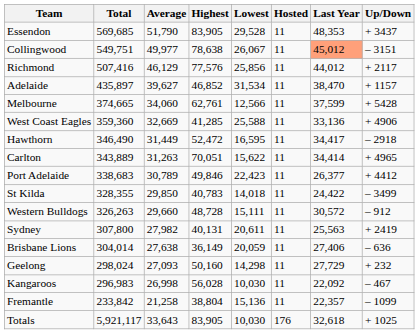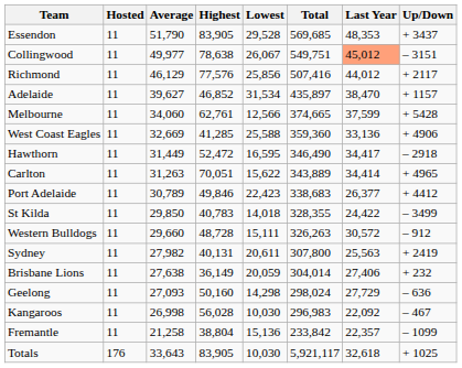 <table class="wikitable sortable">
 <tr>
 <th>Team</th>
-<th>Total</th>
+<th>Hosted</th>
 <th>Average</th>
 <th>Highest</th>
 <th>Lowest</th>
-<th>Hosted</th>
+<th>Total</th>
 <th>Last Year</th>
 <th>Up/Down</th>
 </tr>
 <tr>
 <td>Essendon</td>
-<td>569,685</td>
+<td>11</td>
 <td>51,790</td>
 <td>83,905</td>
 <td>29,528</td>
-<td>11</td>
+<td>569,685</td>
 <td>48,353</td>
 <td>+ 3437</td>
 </tr>
 <tr>
 <td>Collingwood</td>
-<td>549,751</td>
+<td>11</td>
 <td>49,977</td>
 <td>78,638</td>
 <td>26,067</td>
-<td>11</td>
+<td>549,751</td>
 <td style="background: lightsalmon;">45,012</td>
 <td>– 3151</td>
 </tr>
 <tr>
 <td>Richmond</td>
-<td>507,416</td>
+<td>11</td>
 <td>46,129</td>
 <td>77,576</td>
 <td>25,856</td>
-<td>11</td>
+<td>507,416</td>
 <td>44,012</td>
 <td>+ 2117</td>
 </tr>
 <tr>
 <td>Adelaide</td>
-<td>435,897</td>
+<td>11</td>
 <td>39,627</td>
 <td>46,852</td>
 <td>31,534</td>
-<td>11</td>
+<td>435,897</td>
 <td>38,470</td>
 <td>+ 1157</td>
 </tr>
 <tr>
 <td>Melbourne</td>
-<td>374,665</td>
+<td>11</td>
 <td>34,060</td>
 <td>62,761</td>
 <td>12,566</td>
-<td>11</td>
+<td>374,665</td>
 <td>37,599</td>
 <td>+ 5428</td>
 </tr>
 <tr>
 <td>West Coast Eagles</td>
-<td>359,360</td>
+<td>11</td>
 <td>32,669</td>
 <td>41,285</td>
 <td>25,588</td>
-<td>11</td>
+<td>359,360</td>
 <td>33,136</td>
 <td>+ 4906</td>
 </tr>
 <tr>
 <td>Hawthorn</td>
-<td>346,490</td>
+<td>11</td>
 <td>31,449</td>
 <td>52,472</td>
 <td>16,595</td>
-<td>11</td>
+<td>346,490</td>
 <td>34,417</td>
 <td>– 2918</td>
 </tr>
 <tr>
 <td>Carlton</td>
-<td>343,889</td>
+<td>11</td>
 <td>31,263</td>
 <td>70,051</td>
 <td>15,622</td>
-<td>11</td>
+<td>343,889</td>
 <td>34,414</td>
 <td>+ 4965</td>
 </tr>
 <tr>
 <td>Port Adelaide</td>
-<td>338,683</td>
+<td>11</td>
 <td>30,789</td>
 <td>49,846</td>
 <td>22,423</td>
-<td>11</td>
+<td>338,683</td>
 <td>26,377</td>
 <td>+ 4412</td>
 </tr>
 <tr>
 <td>St Kilda</td>
-<td>328,355</td>
+<td>11</td>
 <td>29,850</td>
 <td>40,783</td>
 <td>14,018</td>
-<td>11</td>
+<td>328,355</td>
 <td>24,422</td>
 <td>– 3499</td>
 </tr>
 <tr>
 <td>Western Bulldogs</td>
-<td>326,263</td>
+<td>11</td>
 <td>29,660</td>
 <td>48,728</td>
 <td>15,111</td>
-<td>11</td>
+<td>326,263</td>
 <td>30,572</td>
 <td>– 912</td>
 </tr>
 <tr>
 <td>Sydney</td>
-<td>307,800</td>
+<td>11</td>
 <td>27,982</td>
 <td>40,131</td>
 <td>20,611</td>
-<td>11</td>
+<td>307,800</td>
 <td>25,563</td>
 <td>+ 2419</td>
 </tr>
 <tr>
 <td>Brisbane Lions</td>
-<td>304,014</td>
+<td>11</td>
 <td>27,638</td>
 <td>36,149</td>
 <td>20,059</td>
+<td>304,014</td>
+<td>27,406</td>
+<td>+ 232</td>
+</tr>
+<tr>
+<td>Geelong</td>
 <td>11</td>
-<td>27,406</td>
+<td>27,093</td>
+<td>50,160</td>
+<td>14,298</td>
+<td>298,024</td>
+<td>27,729</td>
 <td>– 636</td>
 </tr>
 <tr>
-<td>Geelong</td>
-<td>298,024</td>
-<td>27,093</td>
-<td>50,160</td>
-<td>14,298</td>
+<td>Kangaroos</td>
 <td>11</td>
-<td>27,729</td>
-<td>+ 232</td>
-</tr>
-<tr>
-<td>Kangaroos</td>
-<td>296,983</td>
 <td>26,998</td>
 <td>56,028</td>
 <td>10,030</td>
-<td>11</td>
+<td>296,983</td>
 <td>22,092</td>
 <td>– 467</td>
 </tr>
 <tr>
 <td>Fremantle</td>
-<td>233,842</td>
+<td>11</td>
 <td>21,258</td>
 <td>38,804</td>
 <td>15,136</td>
-<td>11</td>
+<td>233,842</td>
 <td>22,357</td>
 <td>– 1099</td>
 </tr>
 <tr>
 <td>Totals</td>
-<td>5,921,117</td>
+<td>176</td>
 <td>33,643</td>
 <td>83,905</td>
 <td>10,030</td>
-<td>176</td>
+<td>5,921,117</td>
 <td>32,618</td>
 <td>+ 1025</td>
 </tr>
 </table>
